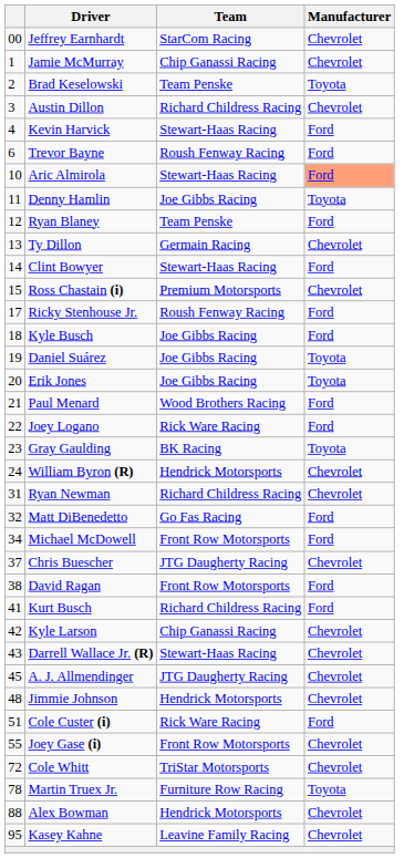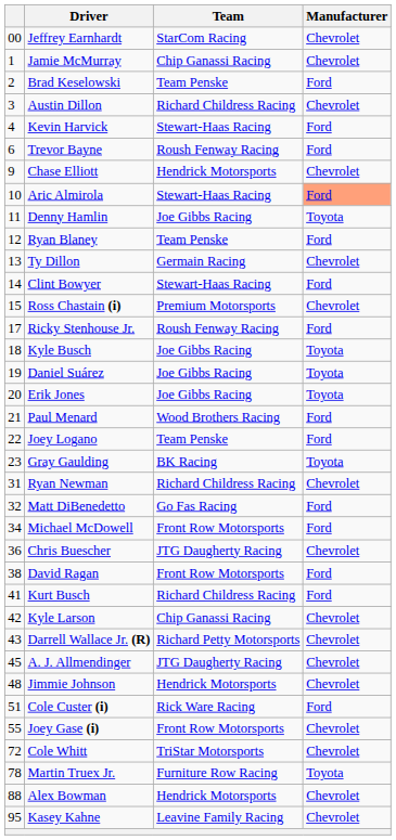 <table class="wikitable" style="font-size:95%">
 <tr>
 <th></th>
 <th>Driver</th>
 <th>Team</th>
 <th>Manufacturer</th>
 </tr>
 <tr>
 <td>00</td>
 <td><a href='#'>Jeffrey Earnhardt</a></td>
 <td><a href='#'>StarCom Racing</a></td>
 <td><a href='#'>Chevrolet</a></td>
 </tr>
 <tr>
 <td>1</td>
 <td><a href='#'>Jamie McMurray</a></td>
 <td><a href='#'>Chip Ganassi Racing</a></td>
 <td><a href='#'>Chevrolet</a></td>
 </tr>
 <tr>
 <td>2</td>
 <td><a href='#'>Brad Keselowski</a></td>
 <td><a href='#'>Team Penske</a></td>
-<td><a href='#'>Toyota</a></td>
+<td><a href='#'>Ford</a></td>
 </tr>
 <tr>
 <td>3</td>
 <td><a href='#'>Austin Dillon</a></td>
 <td><a href='#'>Richard Childress Racing</a></td>
 <td><a href='#'>Chevrolet</a></td>
 </tr>
 <tr>
 <td>4</td>
 <td><a href='#'>Kevin Harvick</a></td>
 <td><a href='#'>Stewart-Haas Racing</a></td>
 <td><a href='#'>Ford</a></td>
 </tr>
 <tr>
 <td>6</td>
 <td><a href='#'>Trevor Bayne</a></td>
 <td><a href='#'>Roush Fenway Racing</a></td>
 <td><a href='#'>Ford</a></td>
+</tr>
+<tr>
+<td>9</td>
+<td><a href='#'>Chase Elliott</a></td>
+<td><a href='#'>Hendrick Motorsports</a></td>
+<td><a href='#'>Chevrolet</a></td>
 </tr>
 <tr>
 <td>10</td>
 <td><a href='#'>Aric Almirola</a></td>
 <td><a href='#'>Stewart-Haas Racing</a></td>
 <td style="background: lightsalmon;"><a href='#'>Ford</a></td>
 </tr>
 <tr>
 <td>11</td>
 <td><a href='#'>Denny Hamlin</a></td>
 <td><a href='#'>Joe Gibbs Racing</a></td>
 <td><a href='#'>Toyota</a></td>
 </tr>
 <tr>
 <td>12</td>
 <td><a href='#'>Ryan Blaney</a></td>
 <td><a href='#'>Team Penske</a></td>
 <td><a href='#'>Ford</a></td>
 </tr>
 <tr>
 <td>13</td>
 <td><a href='#'>Ty Dillon</a></td>
 <td><a href='#'>Germain Racing</a></td>
 <td><a href='#'>Chevrolet</a></td>
 </tr>
 <tr>
 <td>14</td>
 <td><a href='#'>Clint Bowyer</a></td>
 <td><a href='#'>Stewart-Haas Racing</a></td>
 <td><a href='#'>Ford</a></td>
 </tr>
 <tr>
 <td>15</td>
 <td><a href='#'>Ross Chastain</a> <strong>(i)</strong></td>
 <td><a href='#'>Premium Motorsports</a></td>
 <td><a href='#'>Chevrolet</a></td>
 </tr>
 <tr>
 <td>17</td>
 <td><a href='#'>Ricky Stenhouse Jr.</a></td>
 <td><a href='#'>Roush Fenway Racing</a></td>
 <td><a href='#'>Ford</a></td>
 </tr>
 <tr>
 <td>18</td>
 <td><a href='#'>Kyle Busch</a></td>
 <td><a href='#'>Joe Gibbs Racing</a></td>
-<td><a href='#'>Ford</a></td>
+<td><a href='#'>Toyota</a></td>
 </tr>
 <tr>
 <td>19</td>
 <td><a href='#'>Daniel Suárez</a></td>
 <td><a href='#'>Joe Gibbs Racing</a></td>
 <td><a href='#'>Toyota</a></td>
 </tr>
 <tr>
 <td>20</td>
 <td><a href='#'>Erik Jones</a></td>
 <td><a href='#'>Joe Gibbs Racing</a></td>
 <td><a href='#'>Toyota</a></td>
 </tr>
 <tr>
 <td>21</td>
 <td><a href='#'>Paul Menard</a></td>
 <td><a href='#'>Wood Brothers Racing</a></td>
 <td><a href='#'>Ford</a></td>
 </tr>
 <tr>
 <td>22</td>
 <td><a href='#'>Joey Logano</a></td>
-<td><a href='#'>Rick Ware Racing</a></td>
+<td><a href='#'>Team Penske</a></td>
 <td><a href='#'>Ford</a></td>
 </tr>
 <tr>
 <td>23</td>
 <td><a href='#'>Gray Gaulding</a></td>
 <td><a href='#'>BK Racing</a></td>
 <td><a href='#'>Toyota</a></td>
-</tr>
-<tr>
-<td>24</td>
-<td><a href='#'>William Byron</a> <strong>(R)</strong></td>
-<td><a href='#'>Hendrick Motorsports</a></td>
-<td><a href='#'>Chevrolet</a></td>
 </tr>
 <tr>
 <td>31</td>
 <td><a href='#'>Ryan Newman</a></td>
 <td><a href='#'>Richard Childress Racing</a></td>
 <td><a href='#'>Chevrolet</a></td>
 </tr>
 <tr>
 <td>32</td>
 <td><a href='#'>Matt DiBenedetto</a></td>
 <td><a href='#'>Go Fas Racing</a></td>
 <td><a href='#'>Ford</a></td>
 </tr>
 <tr>
 <td>34</td>
 <td><a href='#'>Michael McDowell</a></td>
 <td><a href='#'>Front Row Motorsports</a></td>
 <td><a href='#'>Ford</a></td>
 </tr>
 <tr>
-<td>37</td>
+<td>36</td>
 <td><a href='#'>Chris Buescher</a></td>
 <td><a href='#'>JTG Daugherty Racing</a></td>
 <td><a href='#'>Chevrolet</a></td>
 </tr>
 <tr>
 <td>38</td>
 <td><a href='#'>David Ragan</a></td>
 <td><a href='#'>Front Row Motorsports</a></td>
 <td><a href='#'>Ford</a></td>
 </tr>
 <tr>
 <td>41</td>
 <td><a href='#'>Kurt Busch</a></td>
 <td><a href='#'>Richard Childress Racing</a></td>
 <td><a href='#'>Ford</a></td>
 </tr>
 <tr>
 <td>42</td>
 <td><a href='#'>Kyle Larson</a></td>
 <td><a href='#'>Chip Ganassi Racing</a></td>
 <td><a href='#'>Chevrolet</a></td>
 </tr>
 <tr>
 <td>43</td>
 <td><a href='#'>Darrell Wallace Jr.</a> <strong>(R)</strong></td>
-<td><a href='#'>Stewart-Haas Racing</a></td>
+<td><a href='#'>Richard Petty Motorsports</a></td>
 <td><a href='#'>Chevrolet</a></td>
 </tr>
 <tr>
 <td>45</td>
 <td><a href='#'>A. J. Allmendinger</a></td>
 <td><a href='#'>JTG Daugherty Racing</a></td>
 <td><a href='#'>Chevrolet</a></td>
 </tr>
 <tr>
 <td>48</td>
 <td><a href='#'>Jimmie Johnson</a></td>
 <td><a href='#'>Hendrick Motorsports</a></td>
 <td><a href='#'>Chevrolet</a></td>
 </tr>
 <tr>
 <td>51</td>
 <td><a href='#'>Cole Custer</a> <strong>(i)</strong></td>
 <td><a href='#'>Rick Ware Racing</a></td>
 <td><a href='#'>Ford</a></td>
 </tr>
 <tr>
 <td>55</td>
 <td><a href='#'>Joey Gase</a> <strong>(i)</strong></td>
 <td><a href='#'>Front Row Motorsports</a></td>
 <td><a href='#'>Chevrolet</a></td>
 </tr>
 <tr>
 <td>72</td>
 <td><a href='#'>Cole Whitt</a></td>
 <td><a href='#'>TriStar Motorsports</a></td>
 <td><a href='#'>Chevrolet</a></td>
 </tr>
 <tr>
 <td>78</td>
 <td><a href='#'>Martin Truex Jr.</a></td>
 <td><a href='#'>Furniture Row Racing</a></td>
 <td><a href='#'>Toyota</a></td>
 </tr>
 <tr>
 <td>88</td>
 <td><a href='#'>Alex Bowman</a></td>
 <td><a href='#'>Hendrick Motorsports</a></td>
 <td><a href='#'>Chevrolet</a></td>
 </tr>
 <tr>
 <td>95</td>
 <td><a href='#'>Kasey Kahne</a></td>
 <td><a href='#'>Leavine Family Racing</a></td>
 <td><a href='#'>Chevrolet</a></td>
 </tr>
 <tr>
 <th colspan="4"></th>
 </tr>
 </table>
